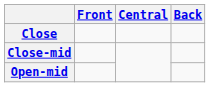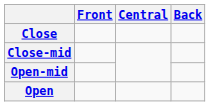 <table class="wikitable" style="text-align:center;">
 <tr>
 <th></th>
 <th><a href='#'>Front</a></th>
 <th><a href='#'>Central</a></th>
 <th><a href='#'>Back</a></th>
 </tr>
 <tr>
 <th><a href='#'>Close</a></th>
 <td> </td>
 <td></td>
 <td> </td>
 </tr>
 <tr>
 <th><a href='#'>Close-mid</a></th>
 <td> </td>
 <td rowspan="2"></td>
 <td> </td>
 </tr>
 <tr>
 <th><a href='#'>Open-mid</a></th>
 <td> </td>
 <td> </td>
 </tr>
+<tr>
+<th><a href='#'>Open</a></th>
+<td></td>
+<td> </td>
+<td></td>
+</tr>
 </table>
